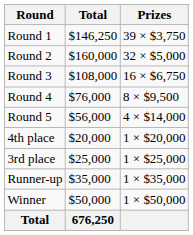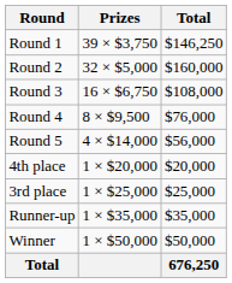 <table class="wikitable">
 <tr>
 <th>Round</th>
+<th>Prizes</th>
 <th>Total</th>
-<th>Prizes</th>
 </tr>
 <tr>
 <td>Round 1</td>
+<td>39 × $3,750</td>
 <td>$146,250</td>
-<td>39 × $3,750</td>
 </tr>
 <tr>
 <td>Round 2</td>
+<td>32 × $5,000</td>
 <td>$160,000</td>
-<td>32 × $5,000</td>
 </tr>
 <tr>
 <td>Round 3</td>
+<td>16 × $6,750</td>
 <td>$108,000</td>
-<td>16 × $6,750</td>
 </tr>
 <tr>
 <td>Round 4</td>
+<td>8 × $9,500</td>
 <td>$76,000</td>
-<td>8 × $9,500</td>
 </tr>
 <tr>
 <td>Round 5</td>
+<td>4 × $14,000</td>
 <td>$56,000</td>
-<td>4 × $14,000</td>
 </tr>
 <tr>
 <td>4th place</td>
+<td>1 × $20,000</td>
 <td>$20,000</td>
-<td>1 × $20,000</td>
 </tr>
 <tr>
 <td>3rd place</td>
+<td>1 × $25,000</td>
 <td>$25,000</td>
-<td>1 × $25,000</td>
 </tr>
 <tr>
 <td>Runner-up</td>
+<td>1 × $35,000</td>
 <td>$35,000</td>
-<td>1 × $35,000</td>
 </tr>
 <tr>
 <td>Winner</td>
+<td>1 × $50,000</td>
 <td>$50,000</td>
-<td>1 × $50,000</td>
 </tr>
 <tr>
 <th>Total</th>
+<th></th>
 <th>676,250</th>
-<th></th>
 </tr>
 </table>
